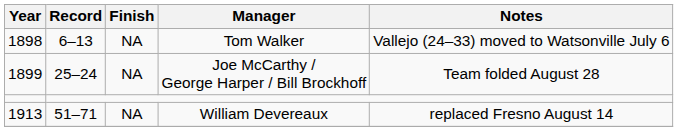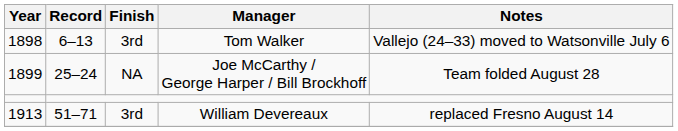 <table class="wikitable">
 <tr>
 <th>Year</th>
 <th>Record</th>
 <th>Finish</th>
 <th>Manager</th>
 <th>Notes</th>
 </tr>
 <tr align=center>
 <td>1898</td>
 <td>6–13</td>
-<td>NA</td>
+<td>3rd</td>
 <td>Tom Walker</td>
 <td>Vallejo (24–33) moved to Watsonville July 6</td>
 </tr>
 <tr align=center>
 <td>1899</td>
 <td>25–24</td>
 <td>NA</td>
 <td>Joe McCarthy /<br>George Harper / Bill Brockhoff</td>
 <td>Team folded August 28</td>
 </tr>
 <tr align=center>
 <td></td>
 </tr>
 <tr align=center>
 <td>1913</td>
 <td>51–71</td>
-<td>NA</td>
+<td>3rd</td>
 <td>William Devereaux</td>
 <td>replaced Fresno August 14</td>
 </tr>
 <tr align=center>
 </tr>
 </table>
